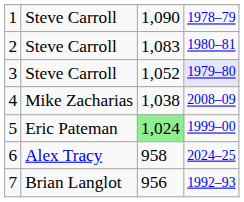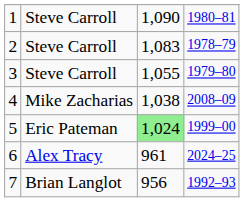 <table class="wikitable">
 <tr>
 </tr>
 <tr>
 <td>1</td>
 <td>Steve Carroll</td>
 <td>1,090</td>
-<td style="font-size:80%;"><a href='#'>1978–79</a></td>
+<td style="font-size:80%;"><a href='#'>1980–81</a></td>
 </tr>
 <tr>
 <td>2</td>
 <td>Steve Carroll</td>
 <td>1,083</td>
-<td style="font-size:80%;"><a href='#'>1980–81</a></td>
+<td style="font-size:80%;"><a href='#'>1978–79</a></td>
 </tr>
 <tr>
 <td>3</td>
 <td>Steve Carroll</td>
-<td>1,052</td>
-<td style="background: lavender; font-size:80%;"><a href='#'>1979–80</a></td>
+<td>1,055</td>
+<td style="font-size:80%;"><a href='#'>1979–80</a></td>
 </tr>
 <tr>
 <td>4</td>
 <td>Mike Zacharias</td>
 <td>1,038</td>
 <td style="font-size:80%;"><a href='#'>2008–09</a></td>
 </tr>
 <tr>
 <td>5</td>
 <td>Eric Pateman</td>
 <td style="background: lightgreen;">1,024</td>
 <td style="font-size:80%;"><a href='#'>1999–00</a></td>
 </tr>
 <tr>
 <td>6</td>
 <td><a href='#'>Alex Tracy</a></td>
-<td>958</td>
+<td>961</td>
 <td style="font-size:80%;"><a href='#'>2024–25</a></td>
 </tr>
 <tr>
 <td>7</td>
 <td>Brian Langlot</td>
 <td>956</td>
 <td style="font-size:80%;"><a href='#'>1992–93</a></td>
 </tr>
 </table>
